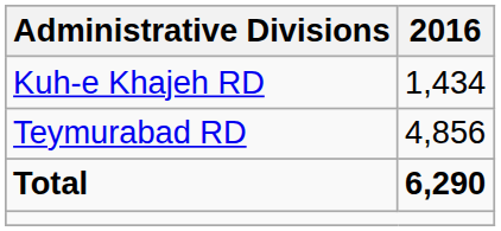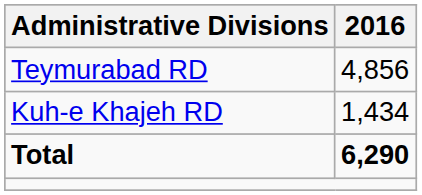 <table class="wikitable">
 <tr>
 <th>Administrative Divisions</th>
 <th>2016</th>
 </tr>
 <tr>
+<td><a href='#'>Teymurabad RD</a></td>
+<td style="text-align: right;">4,856</td>
+</tr>
+<tr>
 <td><a href='#'>Kuh-e Khajeh RD</a></td>
 <td style="text-align: right;">1,434</td>
-</tr>
-<tr>
-<td><a href='#'>Teymurabad RD</a></td>
-<td style="text-align: right;">4,856</td>
 </tr>
 <tr>
 <td><strong>Total</strong></td>
 <td style="text-align: right;"><strong>6,290</strong></td>
 </tr>
 <tr>
 <td colspan=2></td>
 </tr>
 </table>
